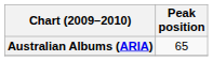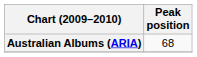 <table class="wikitable plainrowheaders">
 <tr>
 <th>Chart (2009–2010)</th>
 <th>Peak<br>position</th>
 </tr>
 <tr>
 <th scope="row">Australian Albums (<a href='#'>ARIA</a>)</th>
-<td align="center">65</td>
+<td align="center">68</td>
 </tr>
 <tr>
 </tr>
 </table>
